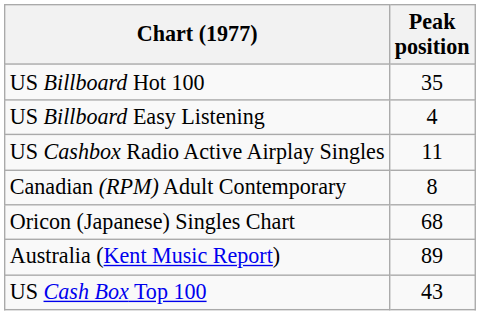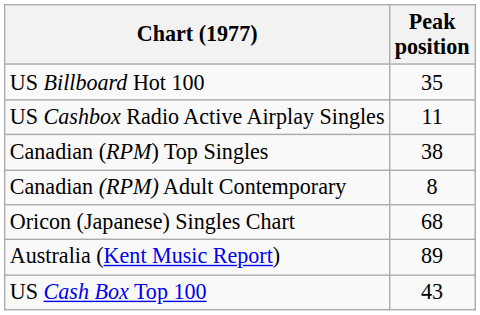 <table class="wikitable sortable">
 <tr>
 <th>Chart (1977)</th>
 <th>Peak<br>position</th>
 </tr>
 <tr>
 <td>US <em>Billboard</em> Hot 100</td>
 <td style="text-align:center;">35</td>
 </tr>
 <tr>
-<td>US <em>Billboard</em> Easy Listening</td>
-<td style="text-align:center;">4</td>
+<td>US <em>Cashbox</em> Radio Active Airplay Singles</td>
+<td style="text-align:center;">11</td>
 </tr>
 <tr>
-<td>US <em>Cashbox</em> Radio Active Airplay Singles</td>
-<td style="text-align:center;">11</td>
+<td>Canadian (<em>RPM</em>) Top Singles</td>
+<td style="text-align:center;">38</td>
 </tr>
 <tr>
 <td>Canadian <em>(RPM)</em> Adult Contemporary</td>
 <td style="text-align:center;">8</td>
 </tr>
 <tr>
 <td>Oricon (Japanese) Singles Chart</td>
 <td style="text-align:center;">68</td>
 </tr>
 <tr>
 <td>Australia (<a href='#'>Kent Music Report</a>)</td>
 <td style="text-align:center;">89</td>
 </tr>
 <tr>
 <td align="left">US <a href='#'><em>Cash Box</em> Top 100</a></td>
 <td align="center">43</td>
 </tr>
 </table>
